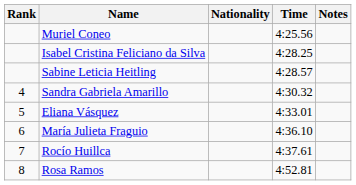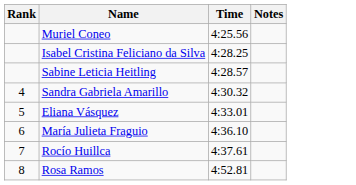 <table class="wikitable sortable" style="text-align:center">
 <tr>
 <th>Rank</th>
 <th>Name</th>
-<th>Nationality</th>
 <th>Time</th>
 <th>Notes</th>
 </tr>
 <tr>
 <td align=center></td>
 <td align=left><a href='#'>Muriel Coneo</a></td>
-<td align=left></td>
 <td>4:25.56</td>
 <td></td>
 </tr>
 <tr>
 <td align=center></td>
 <td align=left><a href='#'>Isabel Cristina Feliciano da Silva</a></td>
-<td align=left></td>
 <td>4:28.25</td>
 <td></td>
 </tr>
 <tr>
 <td align=center></td>
 <td align=left><a href='#'>Sabine Leticia Heitling</a></td>
-<td align=left></td>
 <td>4:28.57</td>
 <td></td>
 </tr>
 <tr>
 <td align=center>4</td>
 <td align=left><a href='#'>Sandra Gabriela Amarillo</a></td>
-<td align=left></td>
 <td>4:30.32</td>
 <td></td>
 </tr>
 <tr>
 <td align=center>5</td>
 <td align=left><a href='#'>Eliana Vásquez</a></td>
-<td align=left></td>
 <td>4:33.01</td>
 <td></td>
 </tr>
 <tr>
 <td align=center>6</td>
 <td align=left><a href='#'>María Julieta Fraguio</a></td>
-<td align=left></td>
 <td>4:36.10</td>
 <td></td>
 </tr>
 <tr>
 <td align=center>7</td>
 <td align=left><a href='#'>Rocío Huillca</a></td>
-<td align=left></td>
 <td>4:37.61</td>
 <td></td>
 </tr>
 <tr>
 <td align=center>8</td>
 <td align=left><a href='#'>Rosa Ramos</a></td>
-<td align=left></td>
 <td>4:52.81</td>
 <td></td>
 </tr>
 </table>
